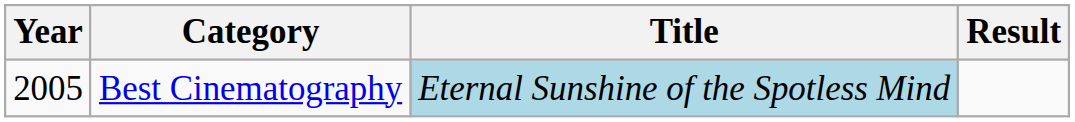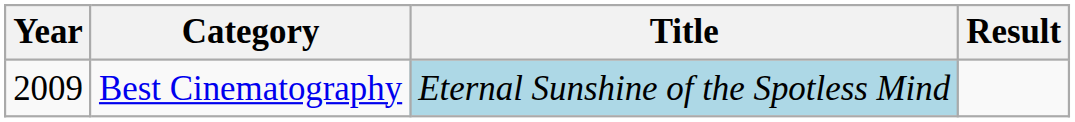 <table class="wikitable">
 <tr>
 <th>Year</th>
 <th>Category</th>
 <th>Title</th>
 <th>Result</th>
 </tr>
 <tr>
-<td>2005</td>
+<td>2009</td>
 <td><a href='#'>Best Cinematography</a></td>
 <td style="background: lightblue;"><em>Eternal Sunshine of the Spotless Mind</em></td>
 <td></td>
 </tr>
 </table>
